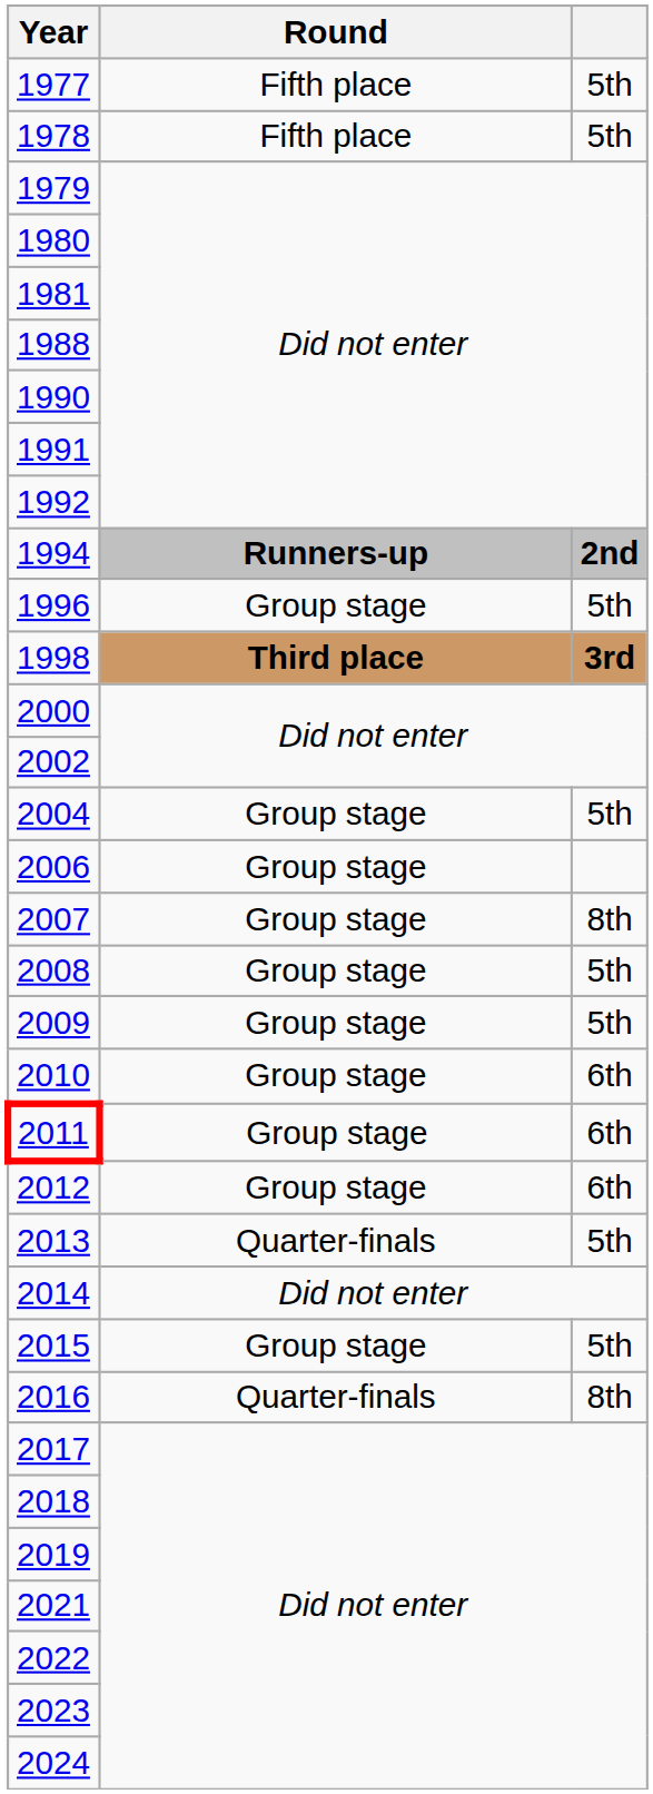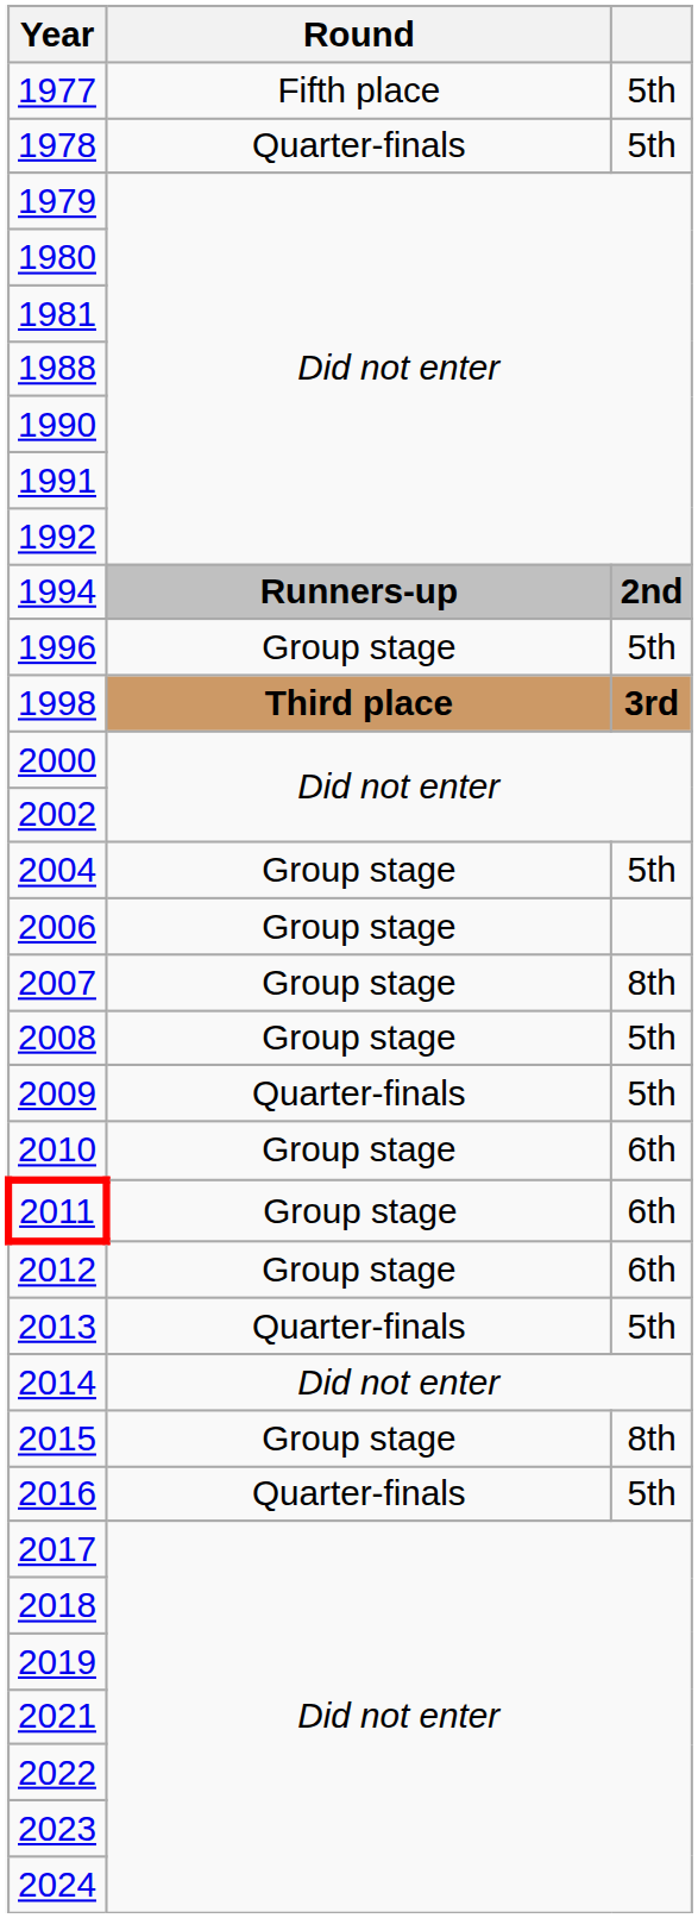 <table class="wikitable" style="text-align: center; font-size:90%">
 <tr>
 <th>Year</th>
 <th style="width:200px">Round</th>
 <th></th>
 </tr>
 <tr>
 <td><a href='#'>1977</a></td>
 <td>Fifth place</td>
 <td>5th</td>
 </tr>
 <tr>
 <td><a href='#'>1978</a></td>
-<td>Fifth place</td>
+<td>Quarter-finals</td>
 <td>5th</td>
 </tr>
 <tr>
 <td><a href='#'>1979</a></td>
 <td colspan="2" rowspan="7"><em>Did not enter</em></td>
 </tr>
 <tr>
 <td><a href='#'>1980</a></td>
 </tr>
 <tr>
 <td><a href='#'>1981</a></td>
 </tr>
 <tr>
 <td><a href='#'>1988</a></td>
 </tr>
 <tr>
 <td><a href='#'>1990</a></td>
 </tr>
 <tr>
 <td><a href='#'>1991</a></td>
 </tr>
 <tr>
 <td><a href='#'>1992</a></td>
 </tr>
 <tr>
 <td><a href='#'>1994</a></td>
 <td bgcolor=Silver><strong>Runners-up</strong></td>
 <td bgcolor=Silver><strong>2nd</strong></td>
 </tr>
 <tr>
 <td><a href='#'>1996</a></td>
 <td>Group stage</td>
 <td>5th</td>
 </tr>
 <tr>
 <td><a href='#'>1998</a></td>
 <td bgcolor="cc9966"><strong>Third place</strong></td>
 <td bgcolor="cc9966"><strong>3rd</strong></td>
 </tr>
 <tr>
 <td><a href='#'>2000</a></td>
 <td colspan="2" rowspan="2"><em>Did not enter</em></td>
 </tr>
 <tr>
 <td><a href='#'>2002</a></td>
 </tr>
 <tr>
 <td><a href='#'>2004</a></td>
 <td>Group stage</td>
 <td>5th</td>
 </tr>
 <tr>
 <td><a href='#'>2006</a></td>
 <td>Group stage</td>
 <td></td>
 </tr>
 <tr>
 <td><a href='#'>2007</a></td>
 <td>Group stage</td>
 <td>8th</td>
 </tr>
 <tr>
 <td><a href='#'>2008</a></td>
 <td>Group stage</td>
 <td>5th</td>
 </tr>
 <tr>
 <td><a href='#'>2009</a></td>
-<td>Group stage</td>
+<td>Quarter-finals</td>
 <td>5th</td>
 </tr>
 <tr>
 <td><a href='#'>2010</a></td>
 <td>Group stage</td>
 <td>6th</td>
 </tr>
 <tr>
 <td style="border: 3px solid red"><a href='#'>2011</a></td>
 <td>Group stage</td>
 <td>6th</td>
 </tr>
 <tr>
 <td><a href='#'>2012</a></td>
 <td>Group stage</td>
 <td>6th</td>
 </tr>
 <tr>
 <td><a href='#'>2013</a></td>
 <td>Quarter-finals</td>
 <td>5th</td>
 </tr>
 <tr>
 <td><a href='#'>2014</a></td>
 <td colspan="2"><em>Did not enter</em></td>
 </tr>
 <tr>
 <td><a href='#'>2015</a></td>
 <td>Group stage</td>
-<td>5th</td>
+<td>8th</td>
 </tr>
 <tr>
 <td><a href='#'>2016</a></td>
 <td>Quarter-finals</td>
-<td>8th</td>
+<td>5th</td>
 </tr>
 <tr>
 <td><a href='#'>2017</a></td>
 <td colspan="2" rowspan="7"><em>Did not enter</em></td>
 </tr>
 <tr>
 <td><a href='#'>2018</a></td>
 </tr>
 <tr>
 <td><a href='#'>2019</a></td>
 </tr>
 <tr>
 <td><a href='#'>2021</a></td>
 </tr>
 <tr>
 <td><a href='#'>2022</a></td>
 </tr>
 <tr>
 <td><a href='#'>2023</a></td>
 </tr>
 <tr>
 <td><a href='#'>2024</a></td>
 </tr>
 </table>
